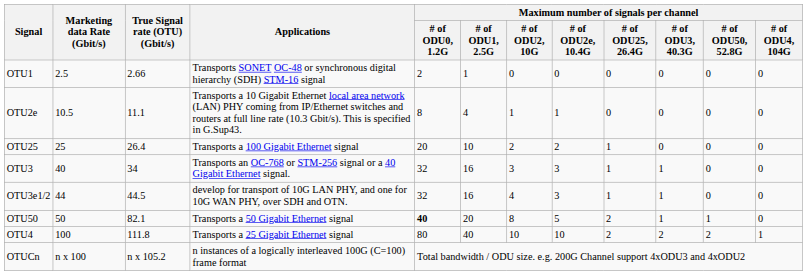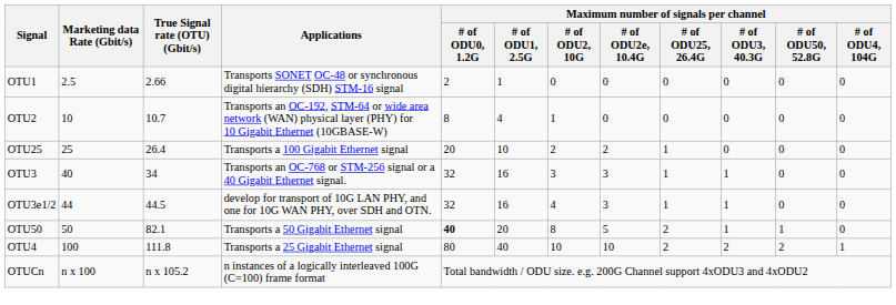 <table class="wikitable">
 <tr>
 <th rowspan="2">Signal</th>
 <th rowspan="2">Marketing data Rate (Gbit/s)</th>
 <th rowspan="2">True Signal rate (OTU) (Gbit/s)</th>
 <th rowspan="2">Applications</th>
 <th colspan="8">Maximum number of signals per channel</th>
 </tr>
 <tr>
 <th># of ODU0, 1.2G</th>
 <th># of ODU1, 2.5G</th>
 <th># of ODU2, 10G</th>
 <th># of ODU2e, 10.4G</th>
 <th># of ODU25, 26.4G</th>
 <th># of ODU3, 40.3G</th>
 <th># of ODU50, 52.8G</th>
 <th># of ODU4, 104G</th>
 </tr>
 <tr>
 <td>OTU1</td>
 <td>2.5</td>
 <td>2.66</td>
 <td>Transports <a href='#'>SONET</a> <a href='#'>OC-48</a> or synchronous digital hierarchy (SDH) <a href='#'>STM-16</a> signal</td>
 <td>2</td>
 <td>1</td>
 <td>0</td>
 <td>0</td>
 <td>0</td>
 <td>0</td>
 <td>0</td>
 <td>0</td>
 </tr>
 <tr>
-<td>OTU2e</td>
-<td>10.5</td>
-<td>11.1</td>
-<td>Transports a 10 Gigabit Ethernet <a href='#'>local area network</a> (LAN) PHY coming from IP/Ethernet switches and routers at full line rate (10.3 Gbit/s). This is specified in G.Sup43.</td>
+<td>OTU2</td>
+<td>10</td>
+<td>10.7</td>
+<td>Transports an <a href='#'>OC-192</a>, <a href='#'>STM-64</a> or <a href='#'>wide area network</a> (WAN) physical layer (PHY) for <a href='#'>10&nbsp;Gigabit Ethernet</a> (10GBASE-W)</td>
 <td>8</td>
 <td>4</td>
 <td>1</td>
-<td>1</td>
+<td>0</td>
 <td>0</td>
 <td>0</td>
 <td>0</td>
 <td>0</td>
 </tr>
 <tr>
 <td>OTU25</td>
 <td>25</td>
 <td>26.4</td>
 <td>Transports a <a href='#'>100 Gigabit Ethernet</a> signal</td>
 <td>20</td>
 <td>10</td>
 <td>2</td>
 <td>2</td>
 <td>1</td>
 <td>0</td>
 <td>0</td>
 <td>0</td>
 </tr>
 <tr>
 <td>OTU3</td>
 <td>40</td>
 <td>34</td>
 <td>Transports an <a href='#'>OC-768</a> or <a href='#'>STM-256</a> signal or a <a href='#'>40 Gigabit Ethernet</a> signal.</td>
 <td>32</td>
 <td>16</td>
 <td>3</td>
 <td>3</td>
 <td>1</td>
 <td>1</td>
 <td>0</td>
 <td>0</td>
 </tr>
 <tr>
 <td>OTU3e1/2</td>
 <td>44</td>
 <td>44.5</td>
 <td>develop for transport of 10G LAN PHY, and one for 10G WAN PHY, over SDH and OTN.</td>
 <td>32</td>
 <td>16</td>
 <td>4</td>
 <td>3</td>
 <td>1</td>
 <td>1</td>
 <td>0</td>
 <td>0</td>
 </tr>
 <tr>
 <td>OTU50</td>
 <td>50</td>
 <td>82.1</td>
 <td>Transports a <a href='#'>50 Gigabit Ethernet</a> signal</td>
 <td><strong>40</strong></td>
 <td>20</td>
 <td>8</td>
 <td>5</td>
 <td>2</td>
 <td>1</td>
 <td>1</td>
 <td>0</td>
 </tr>
 <tr>
 <td>OTU4</td>
 <td>100</td>
 <td>111.8</td>
 <td>Transports a <a href='#'>25 Gigabit Ethernet</a> signal</td>
 <td>80</td>
 <td>40</td>
 <td>10</td>
 <td>10</td>
 <td>2</td>
 <td>2</td>
 <td>2</td>
 <td>1</td>
 </tr>
 <tr>
 <td>OTUCn</td>
 <td>n x 100</td>
 <td>n x 105.2</td>
 <td>n instances of a logically interleaved 100G (C=100) frame format</td>
 <td colspan="8">Total bandwidth / ODU size. e.g. 200G Channel support 4xODU3 and 4xODU2</td>
 </tr>
 </table>
